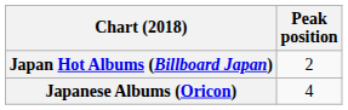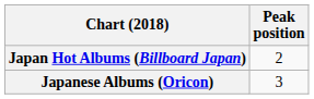 <table class="wikitable sortable plainrowheaders" style="text-align:center">
 <tr>
 <th scope="col">Chart (2018)</th>
 <th scope="col">Peak<br>position</th>
 </tr>
 <tr>
 <th scope="row">Japan <a href='#'>Hot Albums</a> (<em><a href='#'>Billboard Japan</a></em>)</th>
 <td>2</td>
 </tr>
 <tr>
 <th scope="row">Japanese Albums (<a href='#'>Oricon</a>)</th>
-<td>4</td>
+<td>3</td>
 </tr>
 </table>
